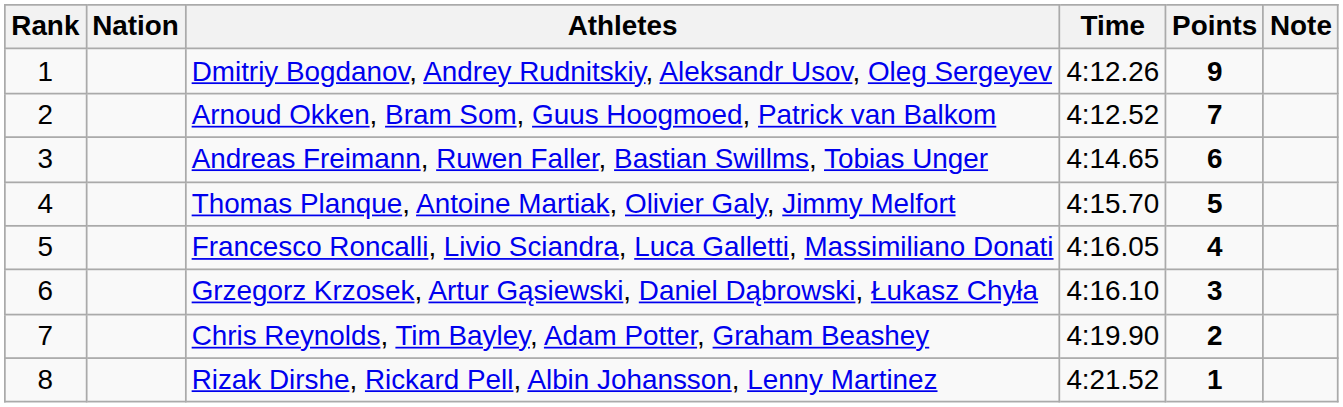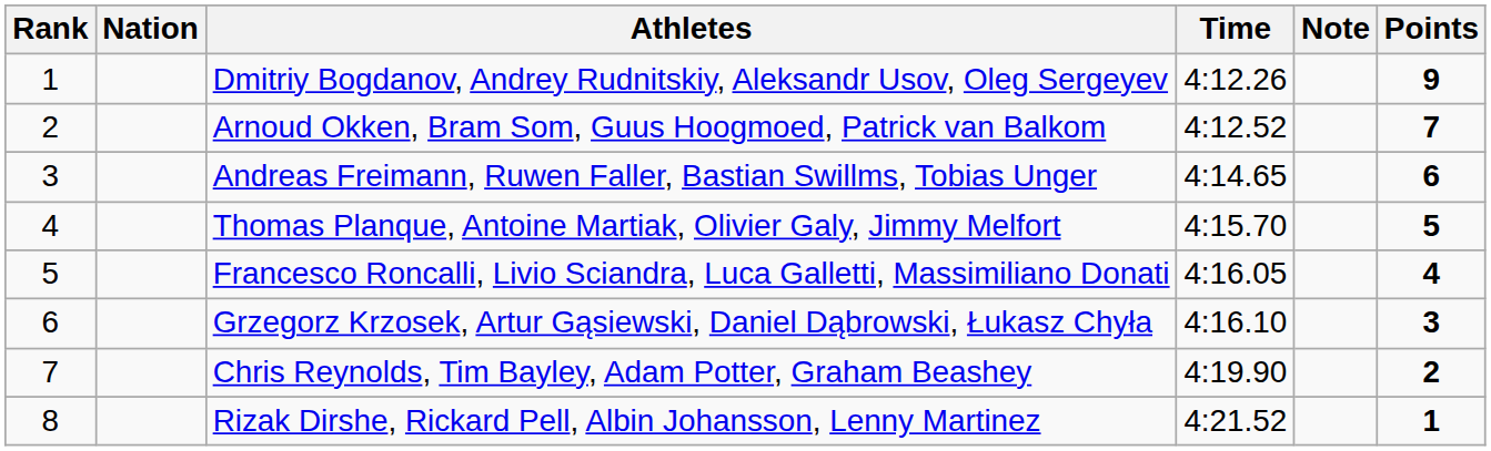 <table class="wikitable sortable" style="text-align:center">
 <tr>
 <th>Rank</th>
 <th>Nation</th>
 <th>Athletes</th>
 <th>Time</th>
+<th>Note</th>
 <th>Points</th>
-<th>Note</th>
 </tr>
 <tr>
 <td>1</td>
 <td align=left></td>
 <td align=left><a href='#'>Dmitriy Bogdanov</a>, <a href='#'>Andrey Rudnitskiy</a>, <a href='#'>Aleksandr Usov</a>, <a href='#'>Oleg Sergeyev</a></td>
 <td>4:12.26</td>
+<td></td>
 <td><strong>9</strong></td>
-<td></td>
 </tr>
 <tr>
 <td>2</td>
 <td align=left></td>
 <td align=left><a href='#'>Arnoud Okken</a>, <a href='#'>Bram Som</a>, <a href='#'>Guus Hoogmoed</a>, <a href='#'>Patrick van Balkom</a></td>
 <td>4:12.52</td>
+<td></td>
 <td><strong>7</strong></td>
-<td></td>
 </tr>
 <tr>
 <td>3</td>
 <td align=left></td>
 <td align=left><a href='#'>Andreas Freimann</a>, <a href='#'>Ruwen Faller</a>, <a href='#'>Bastian Swillms</a>, <a href='#'>Tobias Unger</a></td>
 <td>4:14.65</td>
+<td></td>
 <td><strong>6</strong></td>
-<td></td>
 </tr>
 <tr>
 <td>4</td>
 <td align=left></td>
 <td align=left><a href='#'>Thomas Planque</a>, <a href='#'>Antoine Martiak</a>, <a href='#'>Olivier Galy</a>, <a href='#'>Jimmy Melfort</a></td>
 <td>4:15.70</td>
+<td></td>
 <td><strong>5</strong></td>
-<td></td>
 </tr>
 <tr>
 <td>5</td>
 <td align=left></td>
 <td align=left><a href='#'>Francesco Roncalli</a>, <a href='#'>Livio Sciandra</a>, <a href='#'>Luca Galletti</a>, <a href='#'>Massimiliano Donati</a></td>
 <td>4:16.05</td>
+<td></td>
 <td><strong>4</strong></td>
-<td></td>
 </tr>
 <tr>
 <td>6</td>
 <td align=left></td>
 <td align=left><a href='#'>Grzegorz Krzosek</a>, <a href='#'>Artur Gąsiewski</a>, <a href='#'>Daniel Dąbrowski</a>, <a href='#'>Łukasz Chyła</a></td>
 <td>4:16.10</td>
+<td></td>
 <td><strong>3</strong></td>
-<td></td>
 </tr>
 <tr>
 <td>7</td>
 <td align=left></td>
 <td align=left><a href='#'>Chris Reynolds</a>, <a href='#'>Tim Bayley</a>, <a href='#'>Adam Potter</a>, <a href='#'>Graham Beashey</a></td>
 <td>4:19.90</td>
+<td></td>
 <td><strong>2</strong></td>
-<td></td>
 </tr>
 <tr>
 <td>8</td>
 <td align=left></td>
 <td align=left><a href='#'>Rizak Dirshe</a>, <a href='#'>Rickard Pell</a>, <a href='#'>Albin Johansson</a>, <a href='#'>Lenny Martinez</a></td>
 <td>4:21.52</td>
+<td></td>
 <td><strong>1</strong></td>
-<td></td>
 </tr>
 </table>
